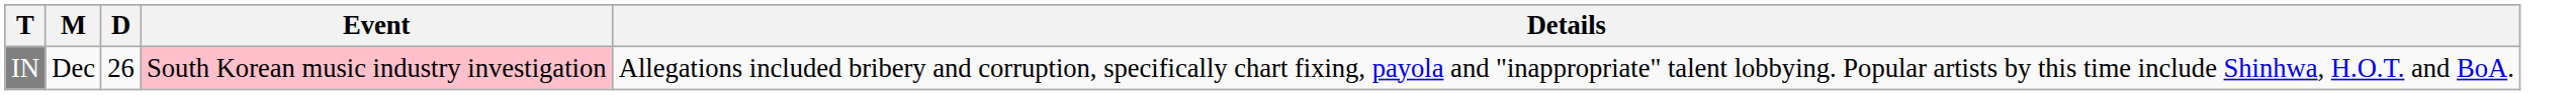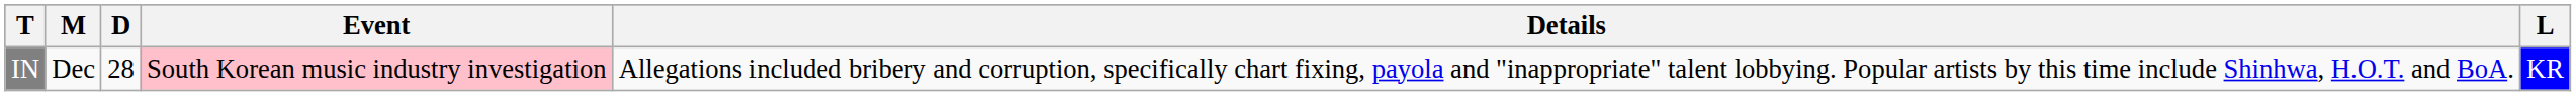 <table class="wikitable">
 <tr>
 <th>T</th>
 <th>M</th>
 <th>D</th>
 <th>Event</th>
 <th>Details</th>
+<th>L</th>
 </tr>
 <tr>
 <td style="background:gray; color:white">IN</td>
 <td>Dec</td>
-<td>26</td>
+<td>28</td>
 <td style="background: pink;">South Korean music industry investigation</td>
 <td>Allegations included bribery and corruption, specifically chart fixing, <a href='#'>payola</a> and "inappropriate" talent lobbying. Popular artists by this time include <a href='#'>Shinhwa</a>, <a href='#'>H.O.T.</a> and <a href='#'>BoA</a>.</td>
+<td style="background:blue; color:white">KR</td>
 </tr>
 </table>
